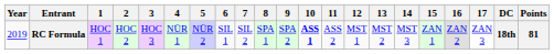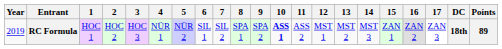 <table class="wikitable" style="text-align:center; font-size:85%">
 <tr>
 <th>Year</th>
 <th>Entrant</th>
 <th>1</th>
 <th>2</th>
 <th>3</th>
 <th>4</th>
 <th>5</th>
 <th>6</th>
 <th>7</th>
 <th>8</th>
 <th>9</th>
 <th>10</th>
 <th>11</th>
 <th>12</th>
 <th>13</th>
 <th>14</th>
 <th>15</th>
 <th>16</th>
 <th>17</th>
 <th>DC</th>
 <th>Points</th>
 </tr>
 <tr>
 <td><a href='#'>2019</a></td>
 <th>RC Formula</th>
 <td style="background:#efcfff;"><a href='#'>HOC<br>1</a><br></td>
 <td style="background:#dfffdf;"><a href='#'>HOC<br>2</a><br></td>
 <td style="background:#efcfff;"><a href='#'>HOC<br>3</a><br></td>
 <td style="background:#dfffdf;"><a href='#'>NÜR<br>1</a><br></td>
 <td style="background:#cfcfff;"><a href='#'>NÜR<br>2</a><br></td>
 <td style="background:#;"><a href='#'>SIL<br>1</a><br></td>
 <td style="background:#;"><a href='#'>SIL<br>2</a><br></td>
 <td style="background:#dfffdf;"><a href='#'>SPA<br>1</a><br></td>
 <td style="background:#dfffdf;"><a href='#'>SPA<br>2</a><br></td>
 <td style="background:#;"><strong><a href='#'>ASS<br>1</a><br></strong></td>
 <td style="background:#;"><a href='#'>ASS<br>2</a><br></td>
 <td style="background:#;"><a href='#'>MST<br>1</a><br></td>
 <td style="background:#;"><a href='#'>MST<br>2</a><br></td>
 <td style="background:#;"><a href='#'>MST<br>3</a><br></td>
 <td style="background:#dfffdf;"><a href='#'>ZAN<br>1</a><br></td>
 <td style="background:#dfdfdf;"><a href='#'>ZAN<br>2</a><br></td>
 <td style="background:#FFFFFF;"><a href='#'>ZAN<br>3</a><br></td>
 <th>18th</th>
-<th>81</th>
+<th>89</th>
 </tr>
 </table>
